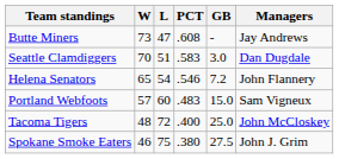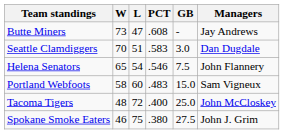 <table class="wikitable">
 <tr>
 <th>Team standings</th>
 <th>W</th>
 <th>L</th>
 <th>PCT</th>
 <th>GB</th>
 <th>Managers</th>
 </tr>
 <tr>
 <td><a href='#'>Butte Miners</a></td>
 <td>73</td>
 <td>47</td>
 <td>.608</td>
 <td>-</td>
 <td>Jay Andrews</td>
 </tr>
 <tr>
 <td><a href='#'>Seattle Clamdiggers</a></td>
 <td>70</td>
 <td>51</td>
 <td>.583</td>
 <td>3.0</td>
 <td><a href='#'>Dan Dugdale</a></td>
 </tr>
 <tr>
 <td><a href='#'>Helena Senators</a></td>
 <td>65</td>
 <td>54</td>
 <td>.546</td>
-<td>7.2</td>
+<td>7.5</td>
 <td>John Flannery</td>
 </tr>
 <tr>
 <td><a href='#'>Portland Webfoots</a></td>
-<td>57</td>
+<td>58</td>
 <td>60</td>
 <td>.483</td>
 <td>15.0</td>
 <td>Sam Vigneux</td>
 </tr>
 <tr>
 <td><a href='#'>Tacoma Tigers</a></td>
 <td>48</td>
 <td>72</td>
 <td>.400</td>
 <td>25.0</td>
 <td><a href='#'>John McCloskey</a></td>
 </tr>
 <tr>
 <td><a href='#'>Spokane Smoke Eaters</a></td>
 <td>46</td>
 <td>75</td>
 <td>.380</td>
 <td>27.5</td>
 <td>John J. Grim</td>
 </tr>
 </table>
